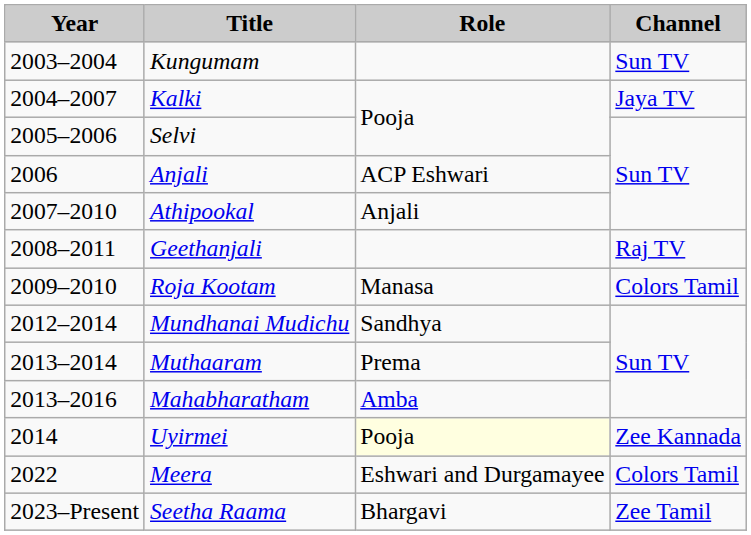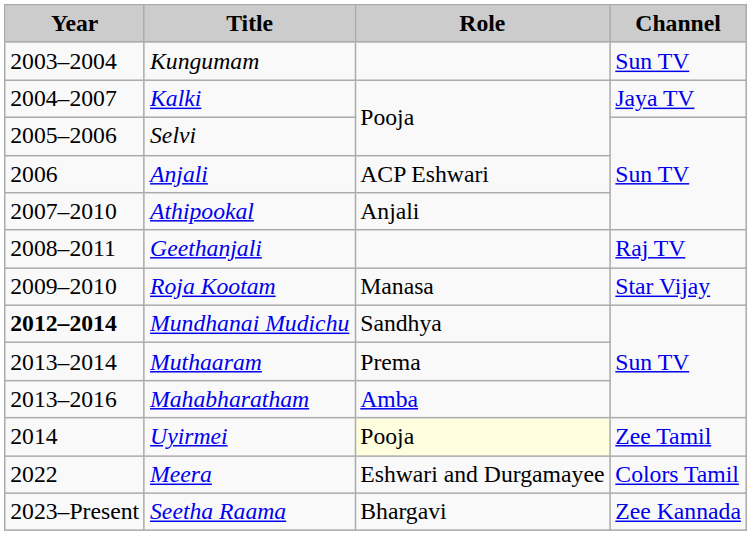 <table class="wikitable">
 <tr>
 <th style="background:#ccc;">Year</th>
 <th style="background:#ccc;">Title</th>
 <th style="background:#ccc;">Role</th>
 <th style="background:#ccc;">Channel</th>
 </tr>
 <tr>
 <td>2003–2004</td>
 <td><em>Kungumam</em></td>
 <td></td>
 <td><a href='#'>Sun TV</a></td>
 </tr>
 <tr>
 <td>2004–2007</td>
 <td><em><a href='#'>Kalki</a></em></td>
 <td rowspan="2">Pooja</td>
 <td><a href='#'>Jaya TV</a></td>
 </tr>
 <tr>
 <td>2005–2006</td>
 <td><em>Selvi</em></td>
 <td rowspan="3"><a href='#'>Sun TV</a></td>
 </tr>
 <tr>
 <td>2006</td>
 <td><em><a href='#'>Anjali</a></em></td>
 <td>ACP Eshwari</td>
 </tr>
 <tr>
 <td>2007–2010</td>
 <td><em><a href='#'>Athipookal</a></em></td>
 <td>Anjali</td>
 </tr>
 <tr>
 <td>2008–2011</td>
 <td><em><a href='#'>Geethanjali</a></em></td>
 <td></td>
 <td><a href='#'>Raj TV</a></td>
 </tr>
 <tr>
 <td>2009–2010</td>
 <td><em><a href='#'>Roja Kootam</a></em></td>
 <td>Manasa</td>
-<td><a href='#'>Colors Tamil</a></td>
+<td><a href='#'>Star Vijay</a></td>
 </tr>
 <tr>
-<td>2012–2014</td>
+<td><strong>2012–2014</strong></td>
 <td><em><a href='#'>Mundhanai Mudichu</a></em></td>
 <td>Sandhya</td>
 <td rowspan="3"><a href='#'>Sun TV</a></td>
 </tr>
 <tr>
 <td>2013–2014</td>
 <td><em><a href='#'>Muthaaram</a></em></td>
 <td>Prema</td>
 </tr>
 <tr>
 <td>2013–2016</td>
 <td><em><a href='#'>Mahabharatham</a></em></td>
 <td><a href='#'>Amba</a></td>
 </tr>
 <tr>
 <td>2014</td>
 <td><em><a href='#'>Uyirmei</a></em></td>
 <td style="background: lightyellow;">Pooja</td>
-<td><a href='#'>Zee Kannada</a></td>
+<td><a href='#'>Zee Tamil</a></td>
 </tr>
 <tr>
 <td>2022</td>
 <td><em><a href='#'>Meera</a></em></td>
 <td>Eshwari and Durgamayee</td>
 <td><a href='#'>Colors Tamil</a></td>
 </tr>
 <tr>
 <td>2023–Present</td>
 <td><em><a href='#'>Seetha Raama</a></em></td>
 <td>Bhargavi</td>
-<td><a href='#'>Zee Tamil</a></td>
+<td><a href='#'>Zee Kannada</a></td>
 </tr>
 </table>
